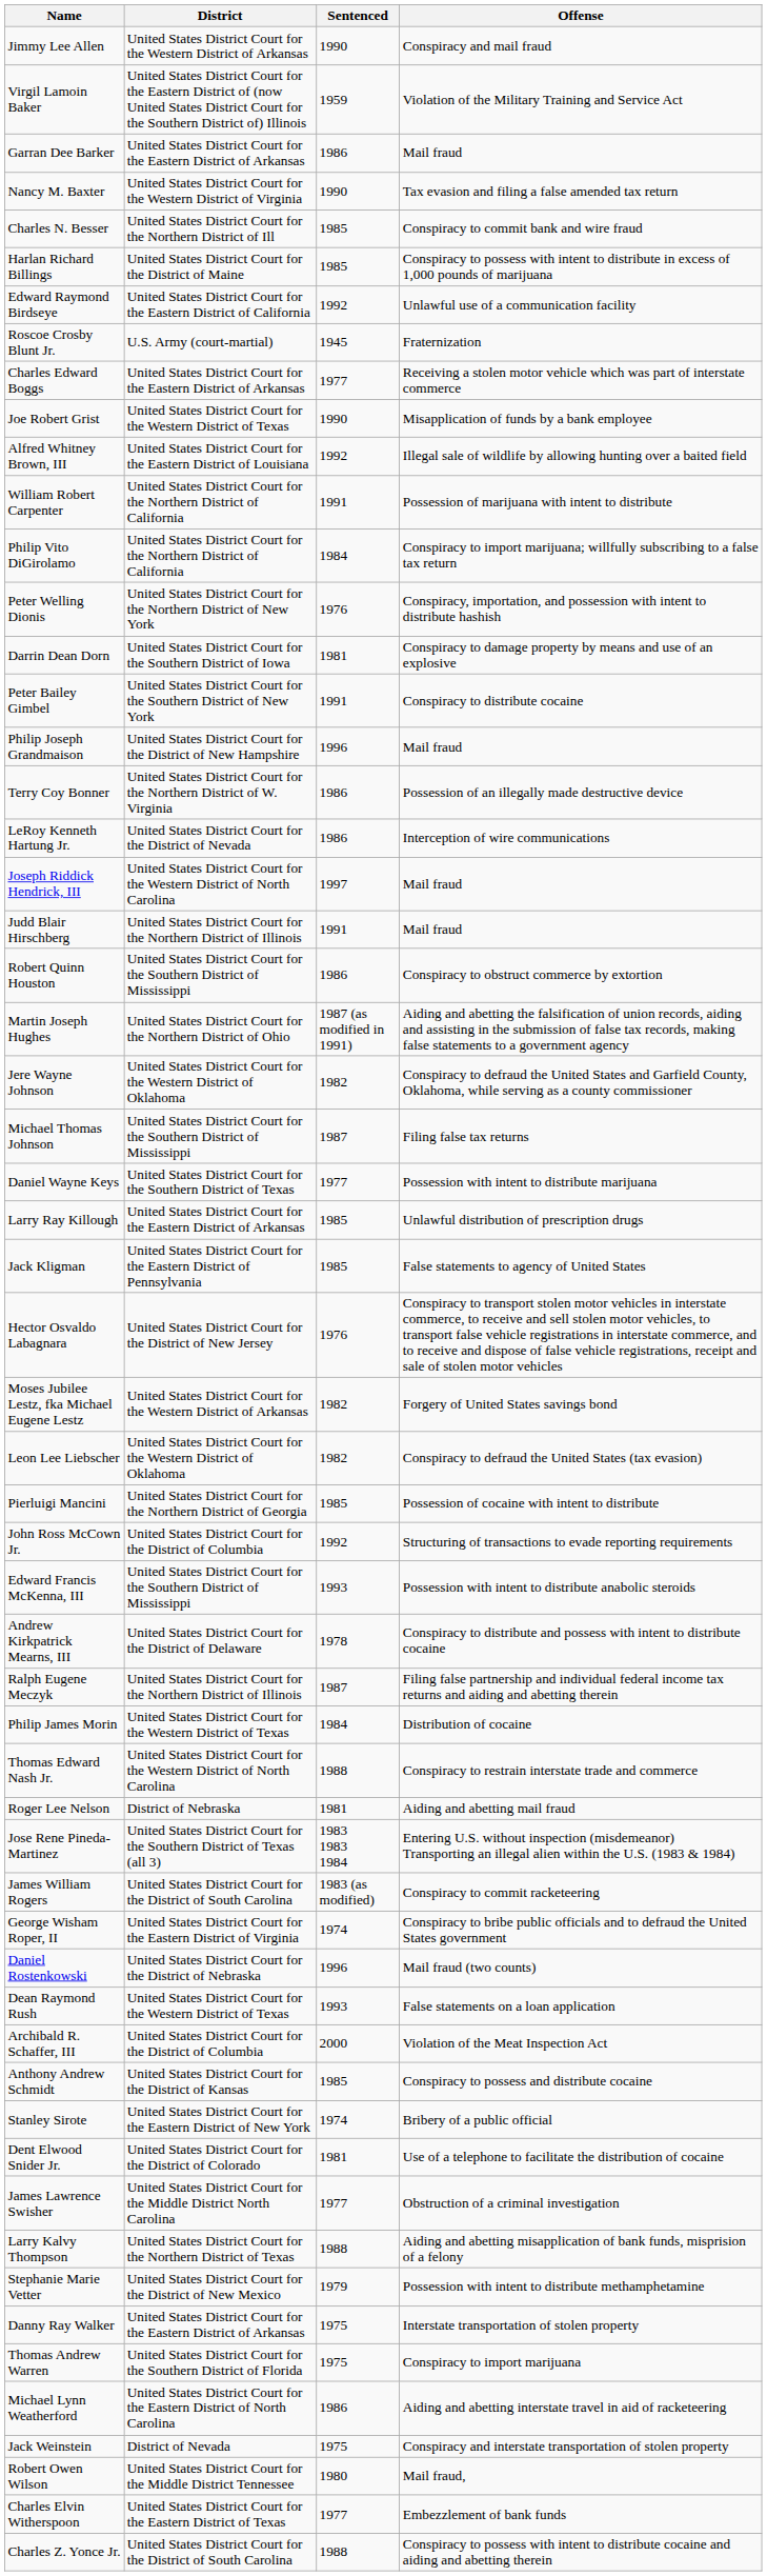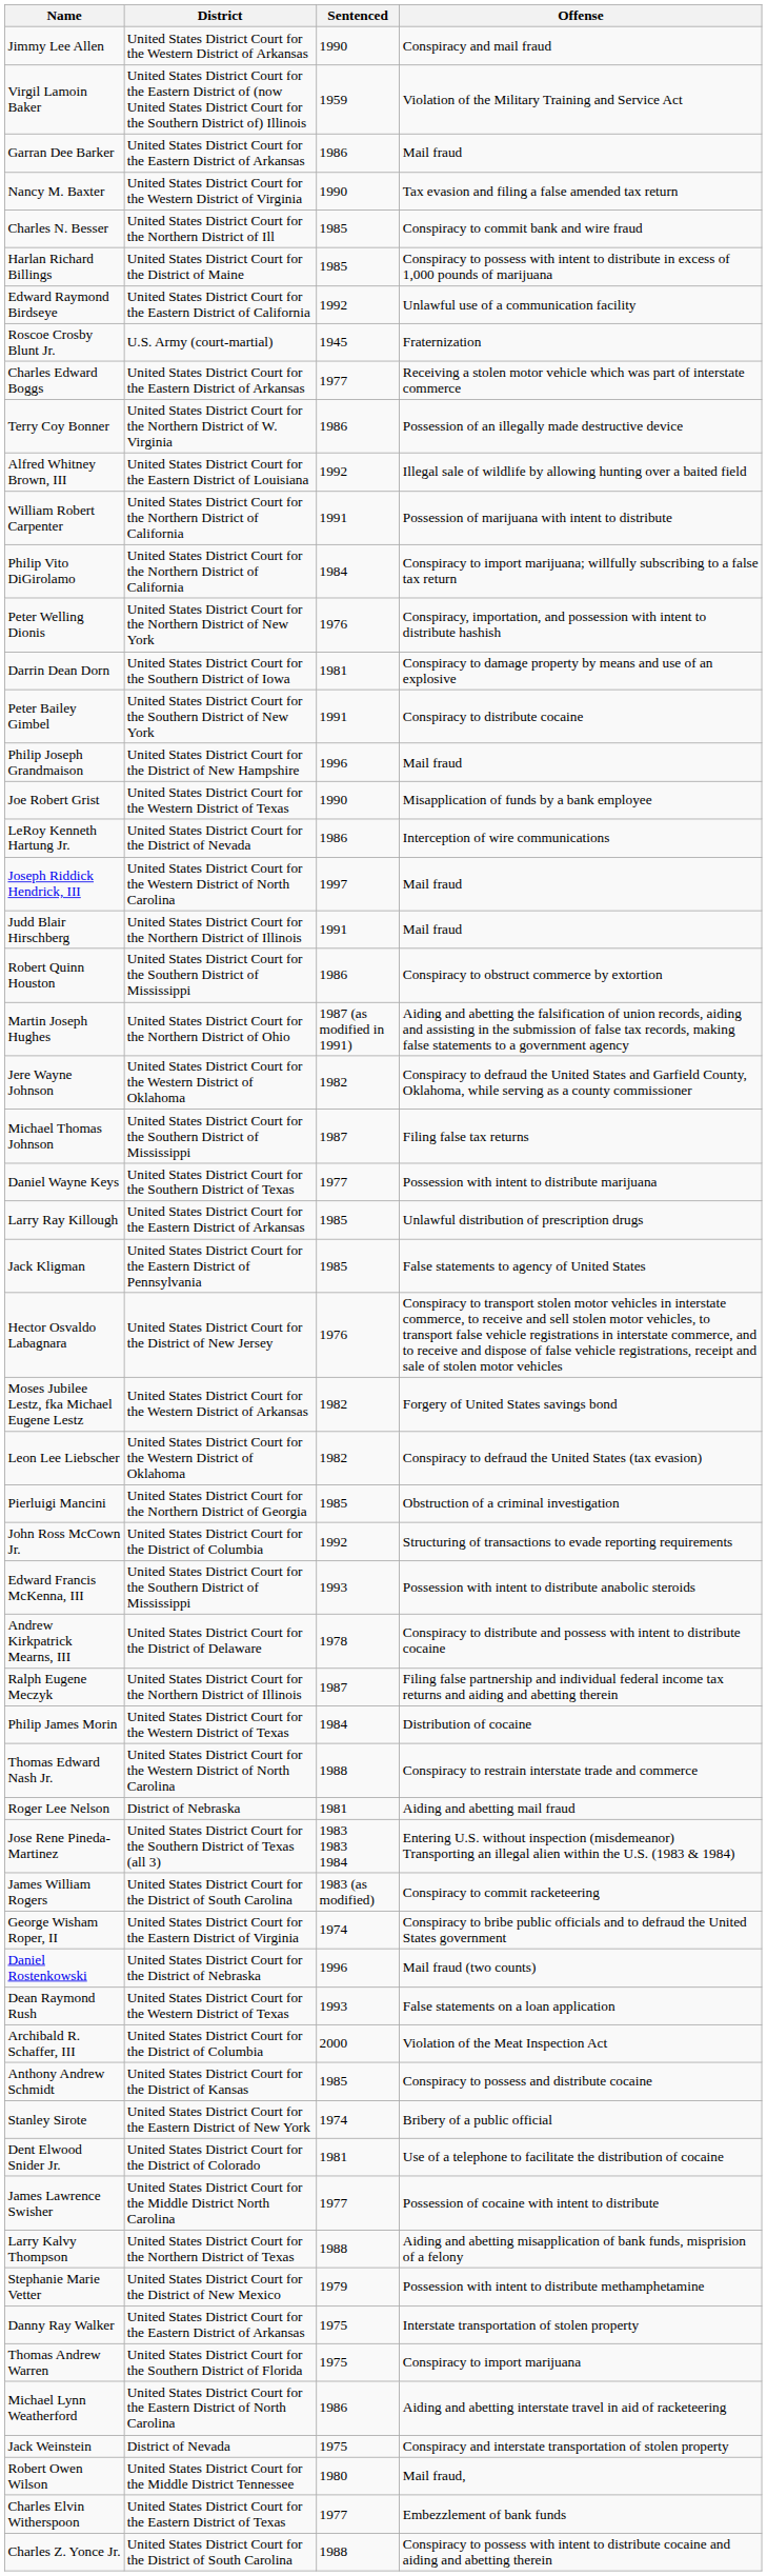 <table class="wikitable">
 <tr>
 <th>Name</th>
 <th>District</th>
 <th>Sentenced</th>
 <th>Offense</th>
 </tr>
 <tr>
 <td>Jimmy Lee Allen</td>
 <td>United States District Court for the Western District of Arkansas</td>
 <td>1990</td>
 <td>Conspiracy and mail fraud</td>
 </tr>
 <tr>
 <td>Virgil Lamoin Baker</td>
 <td>United States District Court for the Eastern District of (now United States District Court for the Southern District of) Illinois</td>
 <td>1959</td>
 <td>Violation of the Military Training and Service Act</td>
 </tr>
 <tr>
 <td>Garran Dee Barker</td>
 <td>United States District Court for the Eastern District of Arkansas</td>
 <td>1986</td>
 <td>Mail fraud</td>
 </tr>
 <tr>
 <td>Nancy M. Baxter</td>
 <td>United States District Court for the Western District of Virginia</td>
 <td>1990</td>
 <td>Tax evasion and filing a false amended tax return</td>
 </tr>
 <tr>
 <td>Charles N. Besser</td>
 <td>United States District Court for the Northern District of Ill</td>
 <td>1985</td>
 <td>Conspiracy to commit bank and wire fraud</td>
 </tr>
 <tr>
 <td>Harlan Richard Billings</td>
 <td>United States District Court for the District of Maine</td>
 <td>1985</td>
 <td>Conspiracy to possess with intent to distribute in excess of 1,000 pounds of marijuana</td>
 </tr>
 <tr>
 <td>Edward Raymond Birdseye</td>
 <td>United States District Court for the Eastern District of California</td>
 <td>1992</td>
 <td>Unlawful use of a communication facility</td>
 </tr>
 <tr>
 <td>Roscoe Crosby Blunt Jr.</td>
 <td>U.S. Army (court-martial)</td>
 <td>1945</td>
 <td>Fraternization</td>
 </tr>
 <tr>
 <td>Charles Edward Boggs</td>
 <td>United States District Court for the Eastern District of Arkansas</td>
 <td>1977</td>
 <td>Receiving a stolen motor vehicle which was part of interstate commerce</td>
 </tr>
 <tr>
-<td>Joe Robert Grist</td>
-<td>United States District Court for the Western District of Texas</td>
-<td>1990</td>
-<td>Misapplication of funds by a bank employee</td>
+<td>Terry Coy Bonner</td>
+<td>United States District Court for the Northern District of W. Virginia</td>
+<td>1986</td>
+<td>Possession of an illegally made destructive device</td>
 </tr>
 <tr>
 <td>Alfred Whitney Brown, III</td>
 <td>United States District Court for the Eastern District of Louisiana</td>
 <td>1992</td>
 <td>Illegal sale of wildlife by allowing hunting over a baited field</td>
 </tr>
 <tr>
 <td>William Robert Carpenter</td>
 <td>United States District Court for the Northern District of California</td>
 <td>1991</td>
 <td>Possession of marijuana with intent to distribute</td>
 </tr>
 <tr>
 <td>Philip Vito DiGirolamo</td>
 <td>United States District Court for the Northern District of California</td>
 <td>1984</td>
 <td>Conspiracy to import marijuana; willfully subscribing to a false tax return</td>
 </tr>
 <tr>
 <td>Peter Welling Dionis</td>
 <td>United States District Court for the Northern District of New York</td>
 <td>1976</td>
 <td>Conspiracy, importation, and possession with intent to distribute hashish</td>
 </tr>
 <tr>
 <td>Darrin Dean Dorn</td>
 <td>United States District Court for the Southern District of Iowa</td>
 <td>1981</td>
 <td>Conspiracy to damage property by means and use of an explosive</td>
 </tr>
 <tr>
 <td>Peter Bailey Gimbel</td>
 <td>United States District Court for the Southern District of New York</td>
 <td>1991</td>
 <td>Conspiracy to distribute cocaine</td>
 </tr>
 <tr>
 <td>Philip Joseph Grandmaison</td>
 <td>United States District Court for the District of New Hampshire</td>
 <td>1996</td>
 <td>Mail fraud</td>
 </tr>
 <tr>
-<td>Terry Coy Bonner</td>
-<td>United States District Court for the Northern District of W. Virginia</td>
-<td>1986</td>
-<td>Possession of an illegally made destructive device</td>
+<td>Joe Robert Grist</td>
+<td>United States District Court for the Western District of Texas</td>
+<td>1990</td>
+<td>Misapplication of funds by a bank employee</td>
 </tr>
 <tr>
 <td>LeRoy Kenneth Hartung Jr.</td>
 <td>United States District Court for the District of Nevada</td>
 <td>1986</td>
 <td>Interception of wire communications</td>
 </tr>
 <tr>
 <td><a href='#'>Joseph Riddick Hendrick, III</a></td>
 <td>United States District Court for the Western District of North Carolina</td>
 <td>1997</td>
 <td>Mail fraud</td>
 </tr>
 <tr>
 <td>Judd Blair Hirschberg</td>
 <td>United States District Court for the Northern District of Illinois</td>
 <td>1991</td>
 <td>Mail fraud</td>
 </tr>
 <tr>
 <td>Robert Quinn Houston</td>
 <td>United States District Court for the Southern District of Mississippi</td>
 <td>1986</td>
 <td>Conspiracy to obstruct commerce by extortion</td>
 </tr>
 <tr>
 <td>Martin Joseph Hughes</td>
 <td>United States District Court for the Northern District of Ohio</td>
 <td>1987 (as modified in 1991)</td>
 <td>Aiding and abetting the falsification of union records, aiding and assisting in the submission of false tax records, making false statements to a government agency</td>
 </tr>
 <tr>
 <td>Jere Wayne Johnson</td>
 <td>United States District Court for the Western District of Oklahoma</td>
 <td>1982</td>
 <td>Conspiracy to defraud the United States and Garfield County, Oklahoma, while serving as a county commissioner</td>
 </tr>
 <tr>
 <td>Michael Thomas Johnson</td>
 <td>United States District Court for the Southern District of Mississippi</td>
 <td>1987</td>
 <td>Filing false tax returns</td>
 </tr>
 <tr>
 <td>Daniel Wayne Keys</td>
 <td>United States District Court for the Southern District of Texas</td>
 <td>1977</td>
 <td>Possession with intent to distribute marijuana</td>
 </tr>
 <tr>
 <td>Larry Ray Killough</td>
 <td>United States District Court for the Eastern District of Arkansas</td>
 <td>1985</td>
 <td>Unlawful distribution of prescription drugs</td>
 </tr>
 <tr>
 <td>Jack Kligman</td>
 <td>United States District Court for the Eastern District of Pennsylvania</td>
 <td>1985</td>
 <td>False statements to agency of United States</td>
 </tr>
 <tr>
 <td>Hector Osvaldo Labagnara</td>
 <td>United States District Court for the District of New Jersey</td>
 <td>1976</td>
 <td>Conspiracy to transport stolen motor vehicles in interstate commerce, to receive and sell stolen motor vehicles, to transport false vehicle registrations in interstate commerce, and to receive and dispose of false vehicle registrations, receipt and sale of stolen motor vehicles</td>
 </tr>
 <tr>
 <td>Moses Jubilee Lestz, fka Michael Eugene Lestz</td>
 <td>United States District Court for the Western District of Arkansas</td>
 <td>1982</td>
 <td>Forgery of United States savings bond</td>
 </tr>
 <tr>
 <td>Leon Lee Liebscher</td>
 <td>United States District Court for the Western District of Oklahoma</td>
 <td>1982</td>
 <td>Conspiracy to defraud the United States (tax evasion)</td>
 </tr>
 <tr>
 <td>Pierluigi Mancini</td>
 <td>United States District Court for the Northern District of Georgia</td>
 <td>1985</td>
-<td>Possession of cocaine with intent to distribute</td>
+<td>Obstruction of a criminal investigation</td>
 </tr>
 <tr>
 <td>John Ross McCown Jr.</td>
 <td>United States District Court for the District of Columbia</td>
 <td>1992</td>
 <td>Structuring of transactions to evade reporting requirements</td>
 </tr>
 <tr>
 <td>Edward Francis McKenna, III</td>
 <td>United States District Court for the Southern District of Mississippi</td>
 <td>1993</td>
 <td>Possession with intent to distribute anabolic steroids</td>
 </tr>
 <tr>
 <td>Andrew Kirkpatrick Mearns, III</td>
 <td>United States District Court for the District of Delaware</td>
 <td>1978</td>
 <td>Conspiracy to distribute and possess with intent to distribute cocaine</td>
 </tr>
 <tr>
 <td>Ralph Eugene Meczyk</td>
 <td>United States District Court for the Northern District of Illinois</td>
 <td>1987</td>
 <td>Filing false partnership and individual federal income tax returns and aiding and abetting therein</td>
 </tr>
 <tr>
 <td>Philip James Morin</td>
 <td>United States District Court for the Western District of Texas</td>
 <td>1984</td>
 <td>Distribution of cocaine</td>
 </tr>
 <tr>
 <td>Thomas Edward Nash Jr.</td>
 <td>United States District Court for the Western District of North Carolina</td>
 <td>1988</td>
 <td>Conspiracy to restrain interstate trade and commerce</td>
 </tr>
 <tr>
 <td>Roger Lee Nelson</td>
 <td>District of Nebraska</td>
 <td>1981</td>
 <td>Aiding and abetting mail fraud</td>
 </tr>
 <tr>
 <td>Jose Rene Pineda-Martinez</td>
 <td>United States District Court for the Southern District of Texas (all 3)</td>
 <td>1983 <br> 1983 <br> 1984</td>
 <td>Entering U.S. without inspection (misdemeanor) <br> Transporting an illegal alien within the U.S. (1983 & 1984)</td>
 </tr>
 <tr>
 <td>James William Rogers</td>
 <td>United States District Court for the District of South Carolina</td>
 <td>1983 (as modified)</td>
 <td>Conspiracy to commit racketeering</td>
 </tr>
 <tr>
 <td>George Wisham Roper, II</td>
 <td>United States District Court for the Eastern District of Virginia</td>
 <td>1974</td>
 <td>Conspiracy to bribe public officials and to defraud the United States government</td>
 </tr>
 <tr>
 <td><a href='#'>Daniel Rostenkowski</a></td>
 <td>United States District Court for the District of Nebraska</td>
 <td>1996</td>
 <td>Mail fraud (two counts)</td>
 </tr>
 <tr>
 <td>Dean Raymond Rush</td>
 <td>United States District Court for the Western District of Texas</td>
 <td>1993</td>
 <td>False statements on a loan application</td>
 </tr>
 <tr>
 <td>Archibald R. Schaffer, III</td>
 <td>United States District Court for the District of Columbia</td>
 <td>2000</td>
 <td>Violation of the Meat Inspection Act</td>
 </tr>
 <tr>
 <td>Anthony Andrew Schmidt</td>
 <td>United States District Court for the District of Kansas</td>
 <td>1985</td>
 <td>Conspiracy to possess and distribute cocaine</td>
 </tr>
 <tr>
 <td>Stanley Sirote</td>
 <td>United States District Court for the Eastern District of New York</td>
 <td>1974</td>
 <td>Bribery of a public official</td>
 </tr>
 <tr>
 <td>Dent Elwood Snider Jr.</td>
 <td>United States District Court for the District of Colorado</td>
 <td>1981</td>
 <td>Use of a telephone to facilitate the distribution of cocaine</td>
 </tr>
 <tr>
 <td>James Lawrence Swisher</td>
 <td>United States District Court for the Middle District North Carolina</td>
 <td>1977</td>
-<td>Obstruction of a criminal investigation</td>
+<td>Possession of cocaine with intent to distribute</td>
 </tr>
 <tr>
 <td>Larry Kalvy Thompson</td>
 <td>United States District Court for the Northern District of Texas</td>
 <td>1988</td>
 <td>Aiding and abetting misapplication of bank funds, misprision of a felony</td>
 </tr>
 <tr>
 <td>Stephanie Marie Vetter</td>
 <td>United States District Court for the District of New Mexico</td>
 <td>1979</td>
 <td>Possession with intent to distribute methamphetamine</td>
 </tr>
 <tr>
 <td>Danny Ray Walker</td>
 <td>United States District Court for the Eastern District of Arkansas</td>
 <td>1975</td>
 <td>Interstate transportation of stolen property</td>
 </tr>
 <tr>
 <td>Thomas Andrew Warren</td>
 <td>United States District Court for the Southern District of Florida</td>
 <td>1975</td>
 <td>Conspiracy to import marijuana</td>
 </tr>
 <tr>
 <td>Michael Lynn Weatherford</td>
 <td>United States District Court for the Eastern District of North Carolina</td>
 <td>1986</td>
 <td>Aiding and abetting interstate travel in aid of racketeering</td>
 </tr>
 <tr>
 <td>Jack Weinstein</td>
 <td>District of Nevada</td>
 <td>1975</td>
 <td>Conspiracy and interstate transportation of stolen property</td>
 </tr>
 <tr>
 <td>Robert Owen Wilson</td>
 <td>United States District Court for the Middle District Tennessee</td>
 <td>1980</td>
 <td>Mail fraud,</td>
 </tr>
 <tr>
 <td>Charles Elvin Witherspoon</td>
 <td>United States District Court for the Eastern District of Texas</td>
 <td>1977</td>
 <td>Embezzlement of bank funds</td>
 </tr>
 <tr>
 <td>Charles Z. Yonce Jr.</td>
 <td>United States District Court for the District of South Carolina</td>
 <td>1988</td>
 <td>Conspiracy to possess with intent to distribute cocaine and aiding and abetting therein</td>
 </tr>
 </table>
